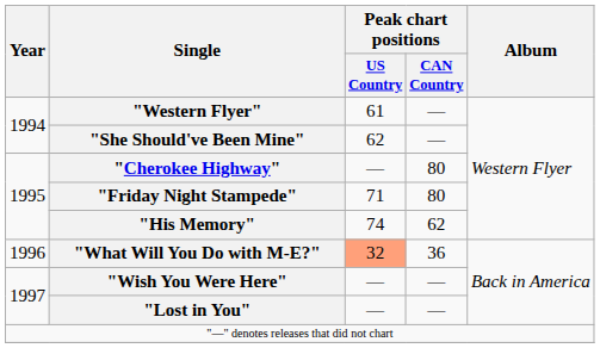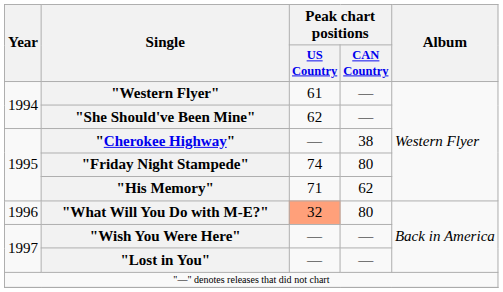 <table class="wikitable plainrowheaders" style="text-align:center;">
 <tr>
 <th rowspan="2">Year</th>
 <th rowspan="2" style="width:16em;">Single</th>
 <th colspan="2">Peak chart<br>positions</th>
 <th rowspan="2">Album</th>
 </tr>
 <tr style="font-size:smaller;">
 <th width="45"><a href='#'>US Country</a></th>
 <th width="45"><a href='#'>CAN Country</a></th>
 </tr>
 <tr>
 <td rowspan="2">1994</td>
 <th scope="row">"Western Flyer"</th>
 <td>61</td>
 <td>—</td>
 <td align="left" rowspan="5"><em>Western Flyer</em></td>
 </tr>
 <tr>
 <th scope="row">"She Should've Been Mine"</th>
 <td>62</td>
 <td>—</td>
 </tr>
 <tr>
 <td rowspan="3">1995</td>
 <th scope="row">"<a href='#'>Cherokee Highway</a>"</th>
 <td>—</td>
-<td>80</td>
+<td>38</td>
 </tr>
 <tr>
 <th scope="row">"Friday Night Stampede"</th>
-<td>71</td>
+<td>74</td>
 <td>80</td>
 </tr>
 <tr>
 <th scope="row">"His Memory"</th>
-<td>74</td>
+<td>71</td>
 <td>62</td>
 </tr>
 <tr>
 <td>1996</td>
 <th scope="row">"What Will You Do with M-E?"</th>
 <td style="background: lightsalmon;">32</td>
-<td>36</td>
+<td>80</td>
 <td align="left" rowspan="3"><em>Back in America</em></td>
 </tr>
 <tr>
 <td rowspan=2>1997</td>
 <th scope="row">"Wish You Were Here"</th>
 <td>—</td>
 <td>—</td>
 </tr>
 <tr>
 <th scope="row">"Lost in You"</th>
 <td>—</td>
 <td>—</td>
 </tr>
 <tr>
 <td colspan="5" style="font-size:8pt">"—" denotes releases that did not chart</td>
 </tr>
 <tr>
 </tr>
 </table>
